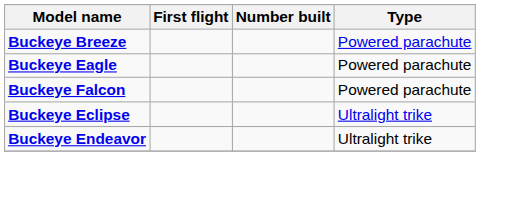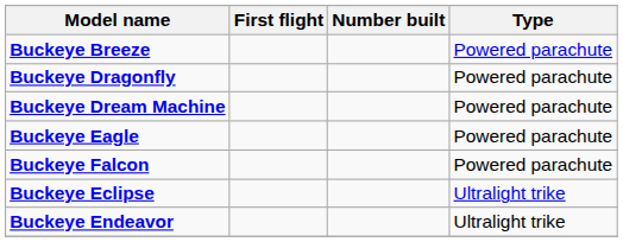 <table class="wikitable" align=center style="font-size:90%;">
 <tr>
 </tr>
 <tr style="background:#efefef;">
 <th>Model name</th>
 <th>First flight</th>
 <th>Number built</th>
 <th>Type</th>
 </tr>
 <tr>
 <td align=left><strong><a href='#'>Buckeye Breeze</a></strong></td>
 <td align=center></td>
 <td align=center></td>
 <td align=left><a href='#'>Powered parachute</a></td>
+</tr>
+<tr>
+<td align=left><strong><a href='#'>Buckeye Dragonfly</a></strong></td>
+<td align=center></td>
+<td align=center></td>
+<td align=left>Powered parachute</td>
+</tr>
+<tr>
+<td align=left><strong><a href='#'>Buckeye Dream Machine</a></strong></td>
+<td align=center></td>
+<td align=center></td>
+<td align=left>Powered parachute</td>
 </tr>
 <tr>
 <td align=left><strong><a href='#'>Buckeye Eagle</a></strong></td>
 <td align=center></td>
 <td align=center></td>
 <td align=left>Powered parachute</td>
 </tr>
 <tr>
 <td align=left><strong><a href='#'>Buckeye Falcon</a></strong></td>
 <td align=center></td>
 <td align=center></td>
 <td align=left>Powered parachute</td>
 </tr>
 <tr>
 <td align=left><strong><a href='#'>Buckeye Eclipse</a></strong></td>
 <td align=center></td>
 <td align=center></td>
 <td align=left><a href='#'>Ultralight trike</a></td>
 </tr>
 <tr>
 <td align=left><strong><a href='#'>Buckeye Endeavor</a></strong></td>
 <td align=center></td>
 <td align=center></td>
 <td align=left>Ultralight trike</td>
 </tr>
 <tr>
 </tr>
 </table>
